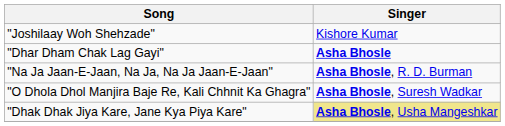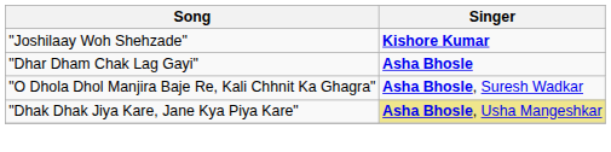 <table class="wikitable">
 <tr>
 <th>Song</th>
 <th>Singer</th>
 </tr>
 <tr>
 <td>"Joshilaay Woh Shehzade"</td>
-<td><a href='#'>Kishore Kumar</a></td>
+<td><strong><a href='#'>Kishore Kumar</a></strong></td>
 </tr>
 <tr>
 <td>"Dhar Dham Chak Lag Gayi"</td>
 <td><strong><a href='#'>Asha Bhosle</a></strong></td>
-</tr>
-<tr>
-<td>"Na Ja Jaan-E-Jaan, Na Ja, Na Ja Jaan-E-Jaan"</td>
-<td><strong><a href='#'>Asha Bhosle</a></strong>, <a href='#'>R. D. Burman</a></td>
 </tr>
 <tr>
 <td>"O Dhola Dhol Manjira Baje Re, Kali Chhnit Ka Ghagra"</td>
 <td><strong><a href='#'>Asha Bhosle</a></strong>, <a href='#'>Suresh Wadkar</a></td>
 </tr>
 <tr>
 <td>"Dhak Dhak Jiya Kare, Jane Kya Piya Kare"</td>
 <td style="background: khaki;"><strong><a href='#'>Asha Bhosle</a></strong>, <a href='#'>Usha Mangeshkar</a></td>
 </tr>
 <tr>
 </tr>
 </table>
